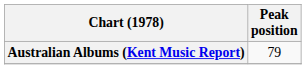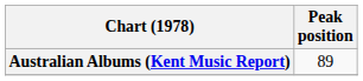 <table class="wikitable sortable plainrowheaders">
 <tr>
 <th>Chart (1978)</th>
 <th>Peak<br>position</th>
 </tr>
 <tr>
 <th scope="row">Australian Albums (<a href='#'>Kent Music Report</a>)</th>
-<td align="center">79</td>
+<td align="center">89</td>
 </tr>
 <tr>
 </tr>
 <tr>
 </tr>
 <tr>
 </tr>
 </table>
